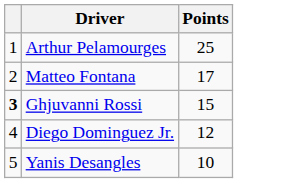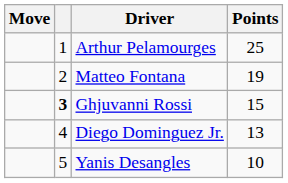 <table class="wikitable" style="font-size:85%;">
 <tr>
+<th>Move</th>
 <th></th>
 <th>Driver</th>
 <th>Points</th>
 </tr>
 <tr>
+<td align="center"></td>
 <td align="center">1</td>
 <td><a href='#'>Arthur Pelamourges</a></td>
 <td align="center">25</td>
 </tr>
 <tr>
+<td align="center"></td>
 <td align="center">2</td>
 <td><a href='#'>Matteo Fontana</a></td>
-<td align="center">17</td>
+<td align="center">19</td>
 </tr>
 <tr>
+<td align="center"></td>
 <td align="center"><strong>3</strong></td>
 <td><a href='#'>Ghjuvanni Rossi</a></td>
 <td align="center">15</td>
 </tr>
 <tr>
+<td align="center"></td>
 <td align="center">4</td>
 <td><a href='#'>Diego Dominguez Jr.</a></td>
-<td align="center">12</td>
+<td align="center">13</td>
 </tr>
 <tr>
+<td align="center"></td>
 <td align="center">5</td>
 <td><a href='#'>Yanis Desangles</a></td>
 <td align="center">10</td>
 </tr>
 </table>
